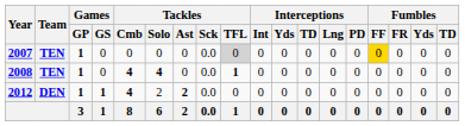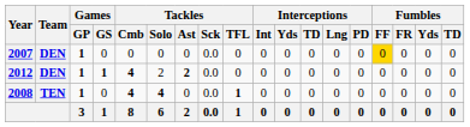 <table class="wikitable" style="text-align:center">
 <tr>
 <th rowspan="2">Year</th>
 <th rowspan="2">Team</th>
 <th colspan="2">Games</th>
 <th colspan="5">Tackles</th>
 <th colspan="5">Interceptions</th>
 <th colspan="4">Fumbles</th>
 </tr>
 <tr>
 <th>GP</th>
 <th>GS</th>
 <th>Cmb</th>
 <th>Solo</th>
 <th>Ast</th>
 <th>Sck</th>
 <th>TFL</th>
 <th>Int</th>
 <th>Yds</th>
 <th>TD</th>
 <th>Lng</th>
 <th>PD</th>
 <th>FF</th>
 <th>FR</th>
 <th>Yds</th>
 <th>TD</th>
 </tr>
 <tr>
 <th><a href='#'>2007</a></th>
-<th><a href='#'>TEN</a></th>
+<th><a href='#'>DEN</a></th>
 <td><strong>1</strong></td>
 <td>0</td>
 <td>0</td>
 <td>0</td>
 <td>0</td>
 <td>0.0</td>
-<td style="background: lightgrey;">0</td>
+<td>0</td>
 <td>0</td>
 <td>0</td>
 <td>0</td>
 <td>0</td>
 <td>0</td>
 <td style="background: gold;">0</td>
+<td>0</td>
+<td>0</td>
+<td>0</td>
+</tr>
+<tr>
+<th><a href='#'>2012</a></th>
+<th><a href='#'>DEN</a></th>
+<td><strong>1</strong></td>
+<td><strong>1</strong></td>
+<td><strong>4</strong></td>
+<td>2</td>
+<td><strong>2</strong></td>
+<td>0.0</td>
+<td>0</td>
+<td>0</td>
+<td>0</td>
+<td>0</td>
+<td>0</td>
+<td>0</td>
+<td>0</td>
 <td>0</td>
 <td>0</td>
 <td>0</td>
 </tr>
 <tr>
 <th><a href='#'>2008</a></th>
 <th><a href='#'>TEN</a></th>
 <td><strong>1</strong></td>
 <td>0</td>
 <td><strong>4</strong></td>
 <td><strong>4</strong></td>
 <td>0</td>
 <td>0.0</td>
 <td><strong>1</strong></td>
-<td>0</td>
-<td>0</td>
-<td>0</td>
-<td>0</td>
-<td>0</td>
-<td>0</td>
-<td>0</td>
-<td>0</td>
-<td>0</td>
-</tr>
-<tr>
-<th><a href='#'>2012</a></th>
-<th><a href='#'>DEN</a></th>
-<td><strong>1</strong></td>
-<td><strong>1</strong></td>
-<td><strong>4</strong></td>
-<td>2</td>
-<td><strong>2</strong></td>
-<td>0.0</td>
-<td>0</td>
 <td>0</td>
 <td>0</td>
 <td>0</td>
 <td>0</td>
 <td>0</td>
 <td>0</td>
 <td>0</td>
 <td>0</td>
 <td>0</td>
 </tr>
 <tr>
 <th colspan="2"></th>
 <th>3</th>
 <th>1</th>
 <th>8</th>
 <th>6</th>
 <th>2</th>
 <th>0.0</th>
 <th>1</th>
 <th>0</th>
 <th>0</th>
 <th>0</th>
 <th>0</th>
 <th>0</th>
 <th>0</th>
 <th>0</th>
 <th>0</th>
 <th>0</th>
 </tr>
 </table>
